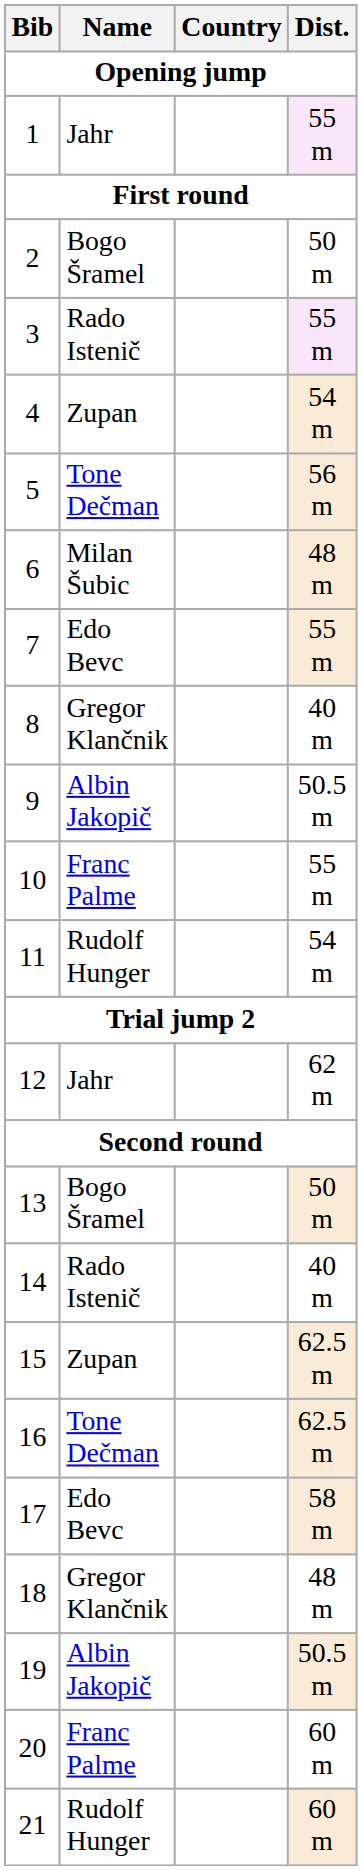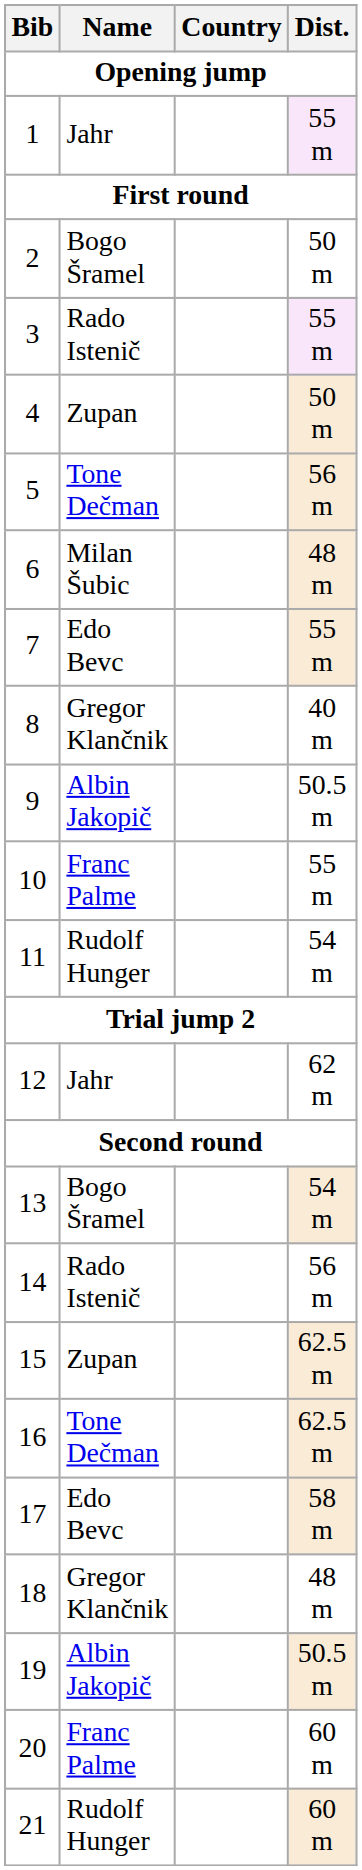 <table class="wikitable sortable" style="background:#fff; font-size:86%; line-height:16px; width:26%; border:grey solid 1px; border-collapse:collapse;">
 <tr>
 <th width="30">Bib</th>
 <th width="115">Name</th>
 <th width="160">Country</th>
 <th width="32">Dist.</th>
 </tr>
 <tr>
 <td colspan=4 align=center><strong>Opening jump</strong></td>
 </tr>
 <tr>
 <td align=center>1</td>
 <td>Jahr</td>
 <td></td>
 <td align=center bgcolor=#FAE6FA>55 m</td>
 </tr>
 <tr>
 <td colspan=4 align=center><strong>First round</strong></td>
 </tr>
 <tr>
 <td align=center>2</td>
 <td>Bogo Šramel</td>
 <td></td>
 <td align=center>50 m</td>
 </tr>
 <tr>
 <td align=center>3</td>
 <td>Rado Istenič</td>
 <td></td>
 <td align=center bgcolor=#FAE6FA>55 m</td>
 </tr>
 <tr>
 <td align=center>4</td>
 <td>Zupan</td>
 <td></td>
-<td align=center bgcolor=#FAEBD7>54 m</td>
+<td align=center bgcolor=#FAEBD7>50 m</td>
 </tr>
 <tr>
 <td align=center>5</td>
 <td><a href='#'>Tone Dečman</a></td>
 <td></td>
 <td align=center bgcolor=#FAEBD7>56 m</td>
 </tr>
 <tr>
 <td align=center>6</td>
 <td>Milan Šubic</td>
 <td></td>
 <td align=center bgcolor=#FAEBD7>48 m</td>
 </tr>
 <tr>
 <td align=center>7</td>
 <td>Edo Bevc</td>
 <td></td>
 <td align=center bgcolor=#FAEBD7>55 m</td>
 </tr>
 <tr>
 <td align=center>8</td>
 <td>Gregor Klančnik</td>
 <td></td>
 <td align=center>40 m</td>
 </tr>
 <tr>
 <td align=center>9</td>
 <td><a href='#'>Albin Jakopič</a></td>
 <td></td>
 <td align=center>50.5 m</td>
 </tr>
 <tr>
 <td align=center>10</td>
 <td><a href='#'>Franc Palme</a></td>
 <td></td>
 <td align=center>55 m</td>
 </tr>
 <tr>
 <td align=center>11</td>
 <td>Rudolf Hunger</td>
 <td></td>
 <td align=center>54 m</td>
 </tr>
 <tr>
 <td colspan=4 align=center><strong>Trial jump 2</strong></td>
 </tr>
 <tr>
 <td align=center>12</td>
 <td>Jahr</td>
 <td></td>
 <td align=center>62 m</td>
 </tr>
 <tr>
 <td colspan=4 align=center><strong>Second round</strong></td>
 </tr>
 <tr>
 <td align=center>13</td>
 <td>Bogo Šramel</td>
 <td></td>
-<td align=center bgcolor=#FAEBD7>50 m</td>
+<td align=center bgcolor=#FAEBD7>54 m</td>
 </tr>
 <tr>
 <td align=center>14</td>
 <td>Rado Istenič</td>
 <td></td>
-<td align=center>40 m</td>
+<td align=center>56 m</td>
 </tr>
 <tr>
 <td align=center>15</td>
 <td>Zupan</td>
 <td></td>
 <td align=center bgcolor=#FAEBD7>62.5 m</td>
 </tr>
 <tr>
 <td align=center>16</td>
 <td><a href='#'>Tone Dečman</a></td>
 <td></td>
 <td align=center bgcolor=#FAEBD7>62.5 m</td>
 </tr>
 <tr>
 <td align=center>17</td>
 <td>Edo Bevc</td>
 <td></td>
 <td align=center bgcolor=#FAEBD7>58 m</td>
 </tr>
 <tr>
 <td align=center>18</td>
 <td>Gregor Klančnik</td>
 <td></td>
 <td align=center>48 m</td>
 </tr>
 <tr>
 <td align=center>19</td>
 <td><a href='#'>Albin Jakopič</a></td>
 <td></td>
 <td align=center bgcolor=#FAEBD7>50.5 m</td>
 </tr>
 <tr>
 <td align=center>20</td>
 <td><a href='#'>Franc Palme</a></td>
 <td></td>
 <td align=center>60 m</td>
 </tr>
 <tr>
 <td align=center>21</td>
 <td>Rudolf Hunger</td>
 <td></td>
 <td align=center bgcolor=#FAEBD7>60 m</td>
 </tr>
 </table>
